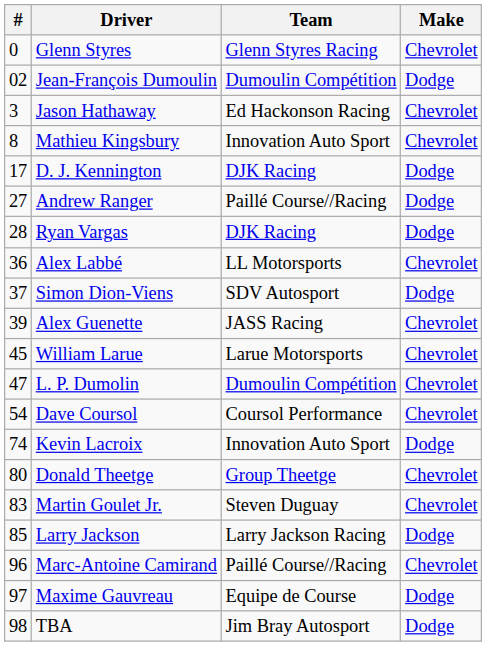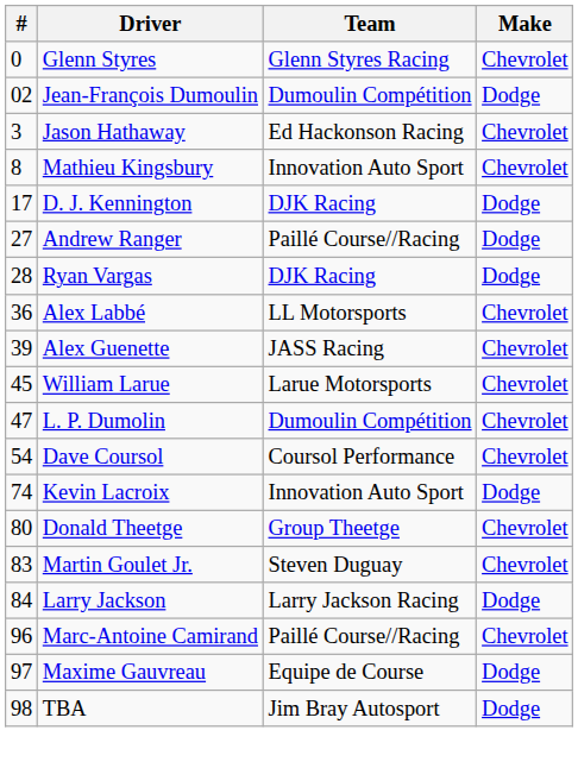 <table class="wikitable" style="font-size: 95%;">
 <tr>
 <th>#</th>
 <th>Driver</th>
 <th>Team</th>
 <th>Make</th>
 </tr>
 <tr>
 <td>0</td>
 <td><a href='#'>Glenn Styres</a></td>
 <td><a href='#'>Glenn Styres Racing</a></td>
 <td><a href='#'>Chevrolet</a></td>
 </tr>
 <tr>
 <td>02</td>
 <td><a href='#'>Jean-François Dumoulin</a></td>
 <td><a href='#'>Dumoulin Compétition</a></td>
 <td><a href='#'>Dodge</a></td>
 </tr>
 <tr>
 <td>3</td>
 <td><a href='#'>Jason Hathaway</a></td>
 <td>Ed Hackonson Racing</td>
 <td><a href='#'>Chevrolet</a></td>
 </tr>
 <tr>
 <td>8</td>
 <td><a href='#'>Mathieu Kingsbury</a></td>
 <td>Innovation Auto Sport</td>
 <td><a href='#'>Chevrolet</a></td>
 </tr>
 <tr>
 <td>17</td>
 <td><a href='#'>D. J. Kennington</a></td>
 <td><a href='#'>DJK Racing</a></td>
 <td><a href='#'>Dodge</a></td>
 </tr>
 <tr>
 <td>27</td>
 <td><a href='#'>Andrew Ranger</a></td>
 <td>Paillé Course//Racing</td>
 <td><a href='#'>Dodge</a></td>
 </tr>
 <tr>
 <td>28</td>
 <td><a href='#'>Ryan Vargas</a></td>
 <td><a href='#'>DJK Racing</a></td>
 <td><a href='#'>Dodge</a></td>
 </tr>
 <tr>
 <td>36</td>
 <td><a href='#'>Alex Labbé</a></td>
 <td>LL Motorsports</td>
 <td><a href='#'>Chevrolet</a></td>
 </tr>
 <tr>
-<td>37</td>
-<td><a href='#'>Simon Dion-Viens</a></td>
-<td>SDV Autosport</td>
-<td><a href='#'>Dodge</a></td>
-</tr>
-<tr>
 <td>39</td>
 <td><a href='#'>Alex Guenette</a></td>
 <td>JASS Racing</td>
 <td><a href='#'>Chevrolet</a></td>
 </tr>
 <tr>
 <td>45</td>
 <td><a href='#'>William Larue</a></td>
 <td>Larue Motorsports</td>
 <td><a href='#'>Chevrolet</a></td>
 </tr>
 <tr>
 <td>47</td>
 <td><a href='#'>L. P. Dumolin</a></td>
 <td><a href='#'>Dumoulin Compétition</a></td>
 <td><a href='#'>Chevrolet</a></td>
 </tr>
 <tr>
 <td>54</td>
 <td><a href='#'>Dave Coursol</a></td>
 <td>Coursol Performance</td>
 <td><a href='#'>Chevrolet</a></td>
 </tr>
 <tr>
 <td>74</td>
 <td><a href='#'>Kevin Lacroix</a></td>
 <td>Innovation Auto Sport</td>
 <td><a href='#'>Dodge</a></td>
 </tr>
 <tr>
 <td>80</td>
 <td><a href='#'>Donald Theetge</a></td>
 <td><a href='#'>Group Theetge</a></td>
 <td><a href='#'>Chevrolet</a></td>
 </tr>
 <tr>
 <td>83</td>
 <td><a href='#'>Martin Goulet Jr.</a></td>
 <td>Steven Duguay</td>
 <td><a href='#'>Chevrolet</a></td>
 </tr>
 <tr>
-<td>85</td>
+<td>84</td>
 <td><a href='#'>Larry Jackson</a></td>
 <td>Larry Jackson Racing</td>
 <td><a href='#'>Dodge</a></td>
 </tr>
 <tr>
 <td>96</td>
 <td><a href='#'>Marc-Antoine Camirand</a></td>
 <td>Paillé Course//Racing</td>
 <td><a href='#'>Chevrolet</a></td>
 </tr>
 <tr>
 <td>97</td>
 <td><a href='#'>Maxime Gauvreau</a></td>
 <td>Equipe de Course</td>
 <td><a href='#'>Dodge</a></td>
 </tr>
 <tr>
 <td>98</td>
 <td>TBA</td>
 <td>Jim Bray Autosport</td>
 <td><a href='#'>Dodge</a></td>
 </tr>
 </table>
